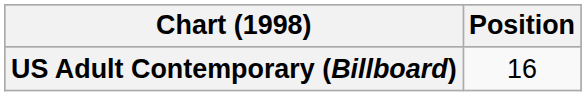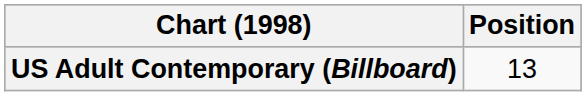 <table class="wikitable plainrowheaders" style="text-align:center">
 <tr>
 <th scope="col">Chart (1998)</th>
 <th scope="col">Position</th>
 </tr>
 <tr>
 <th scope="row">US Adult Contemporary (<em>Billboard</em>)</th>
-<td>16</td>
+<td>13</td>
 </tr>
 </table>
